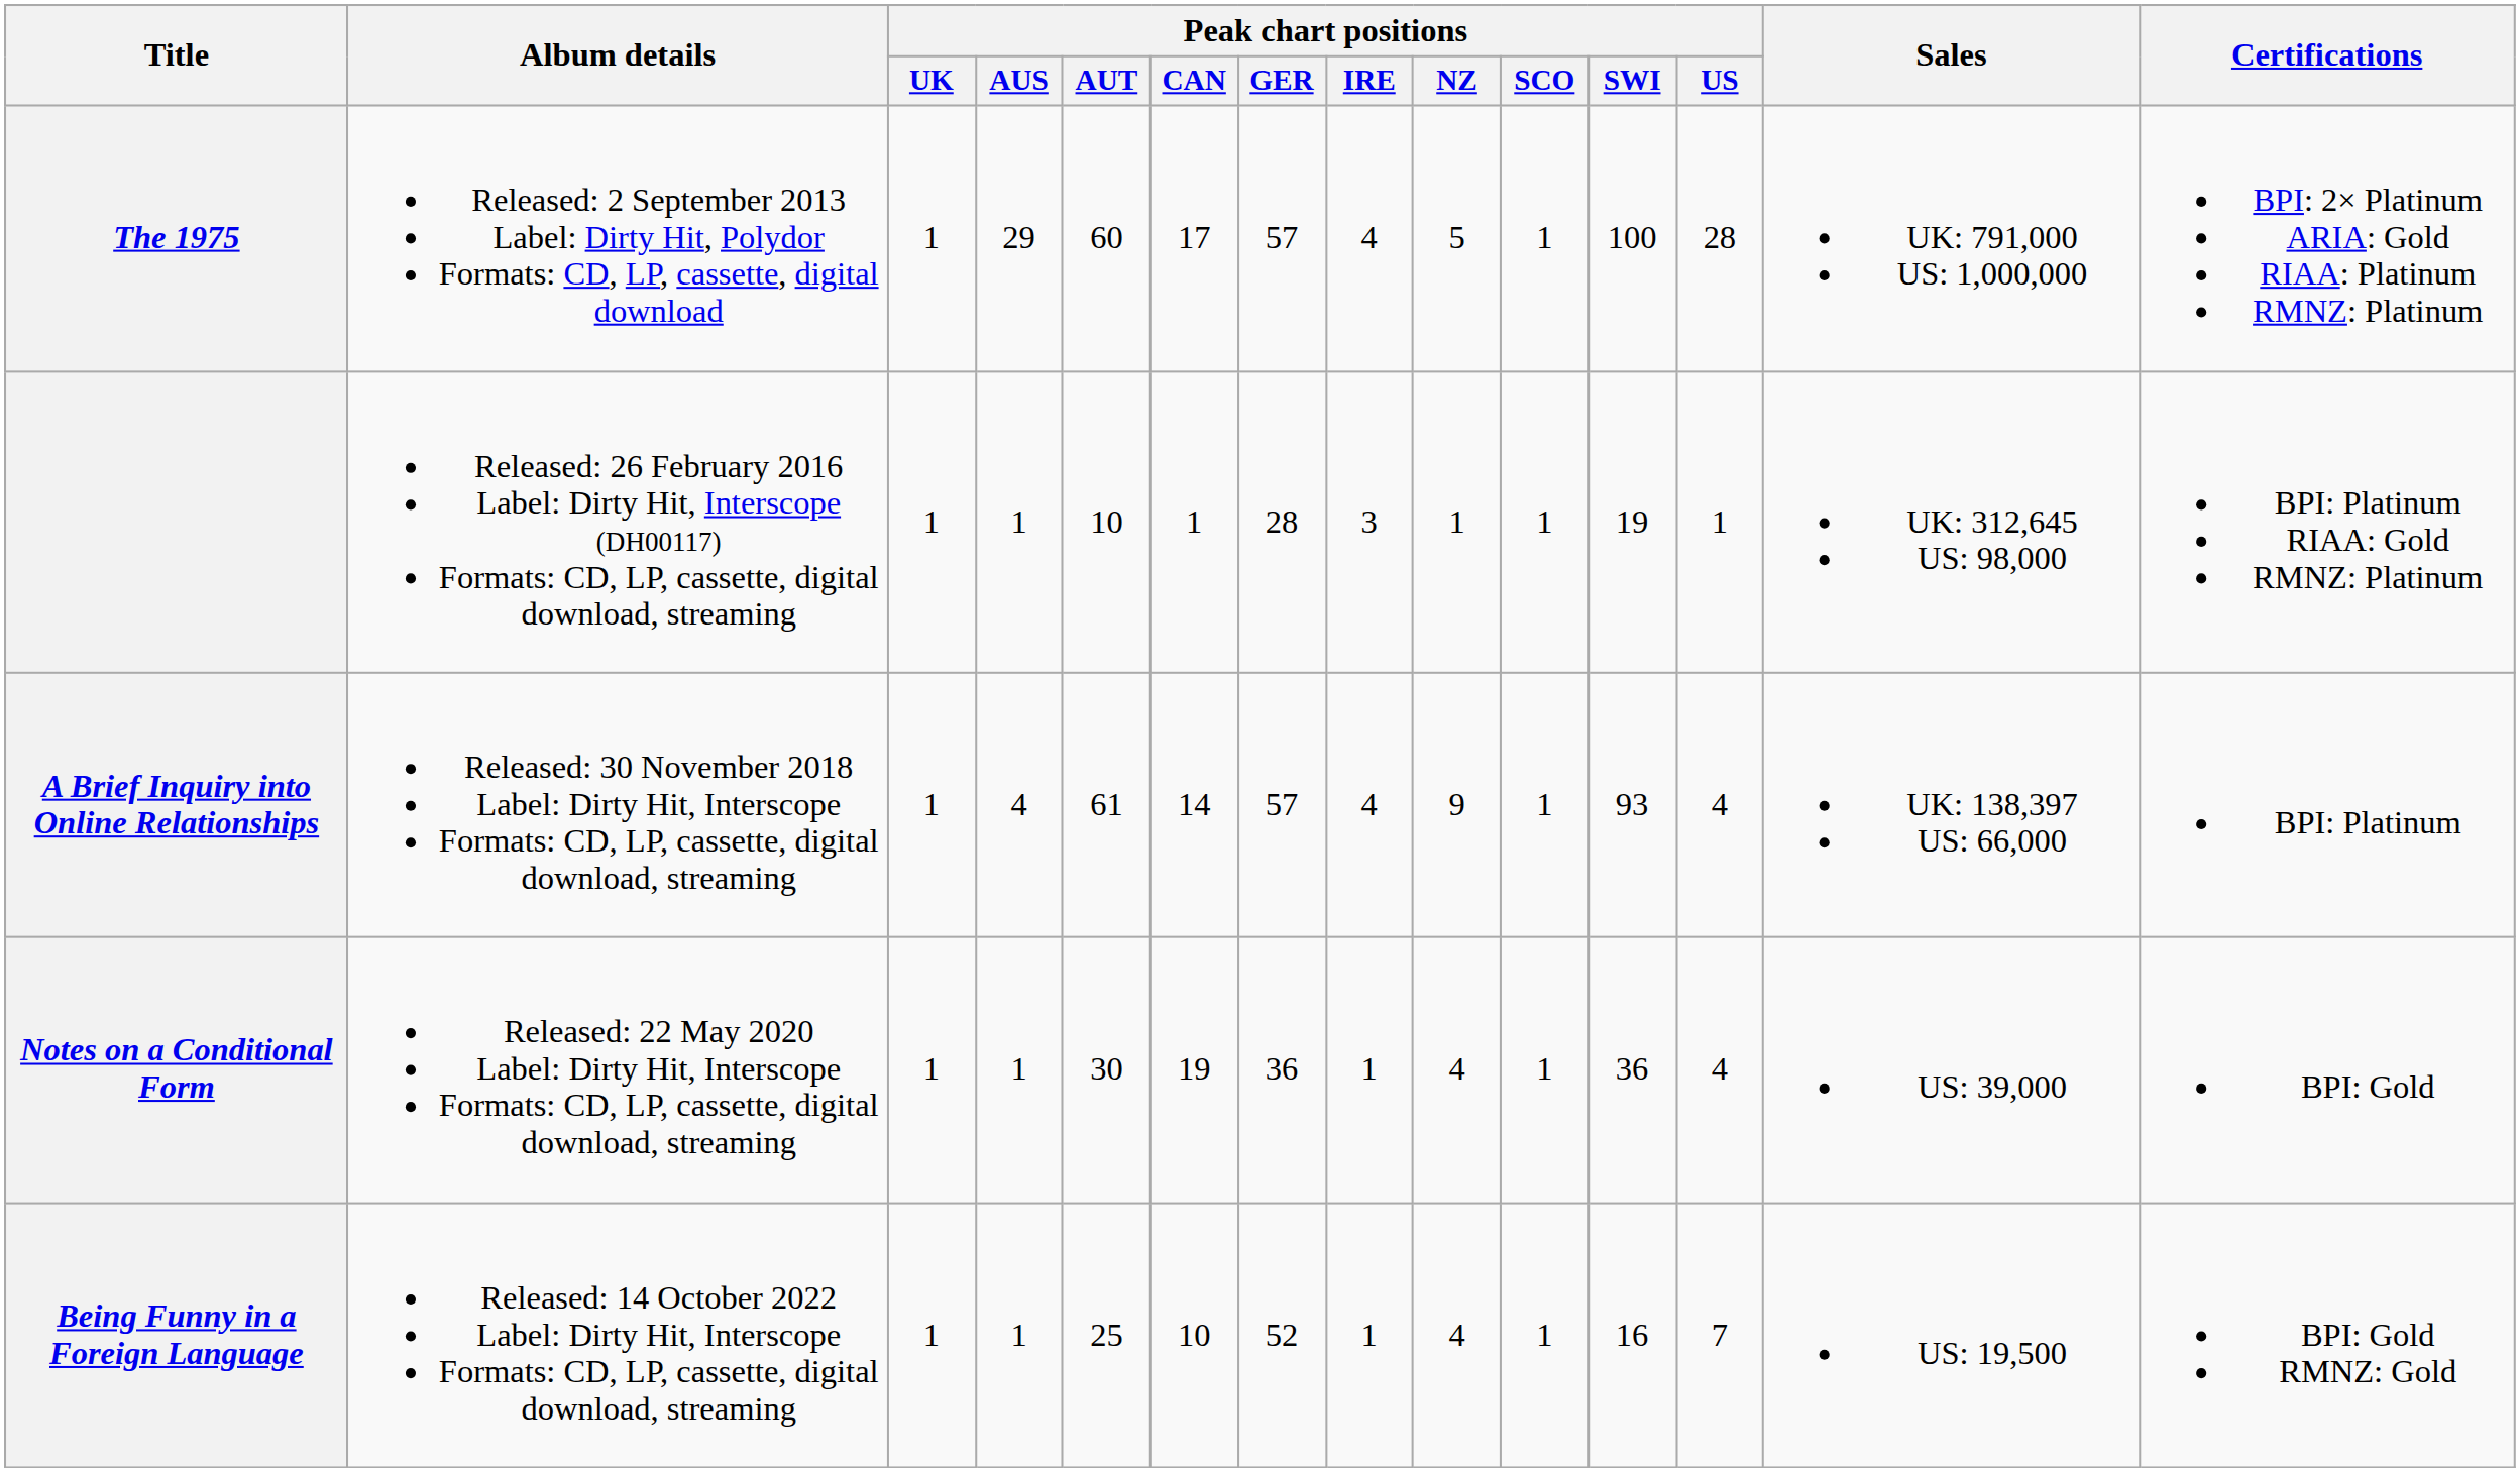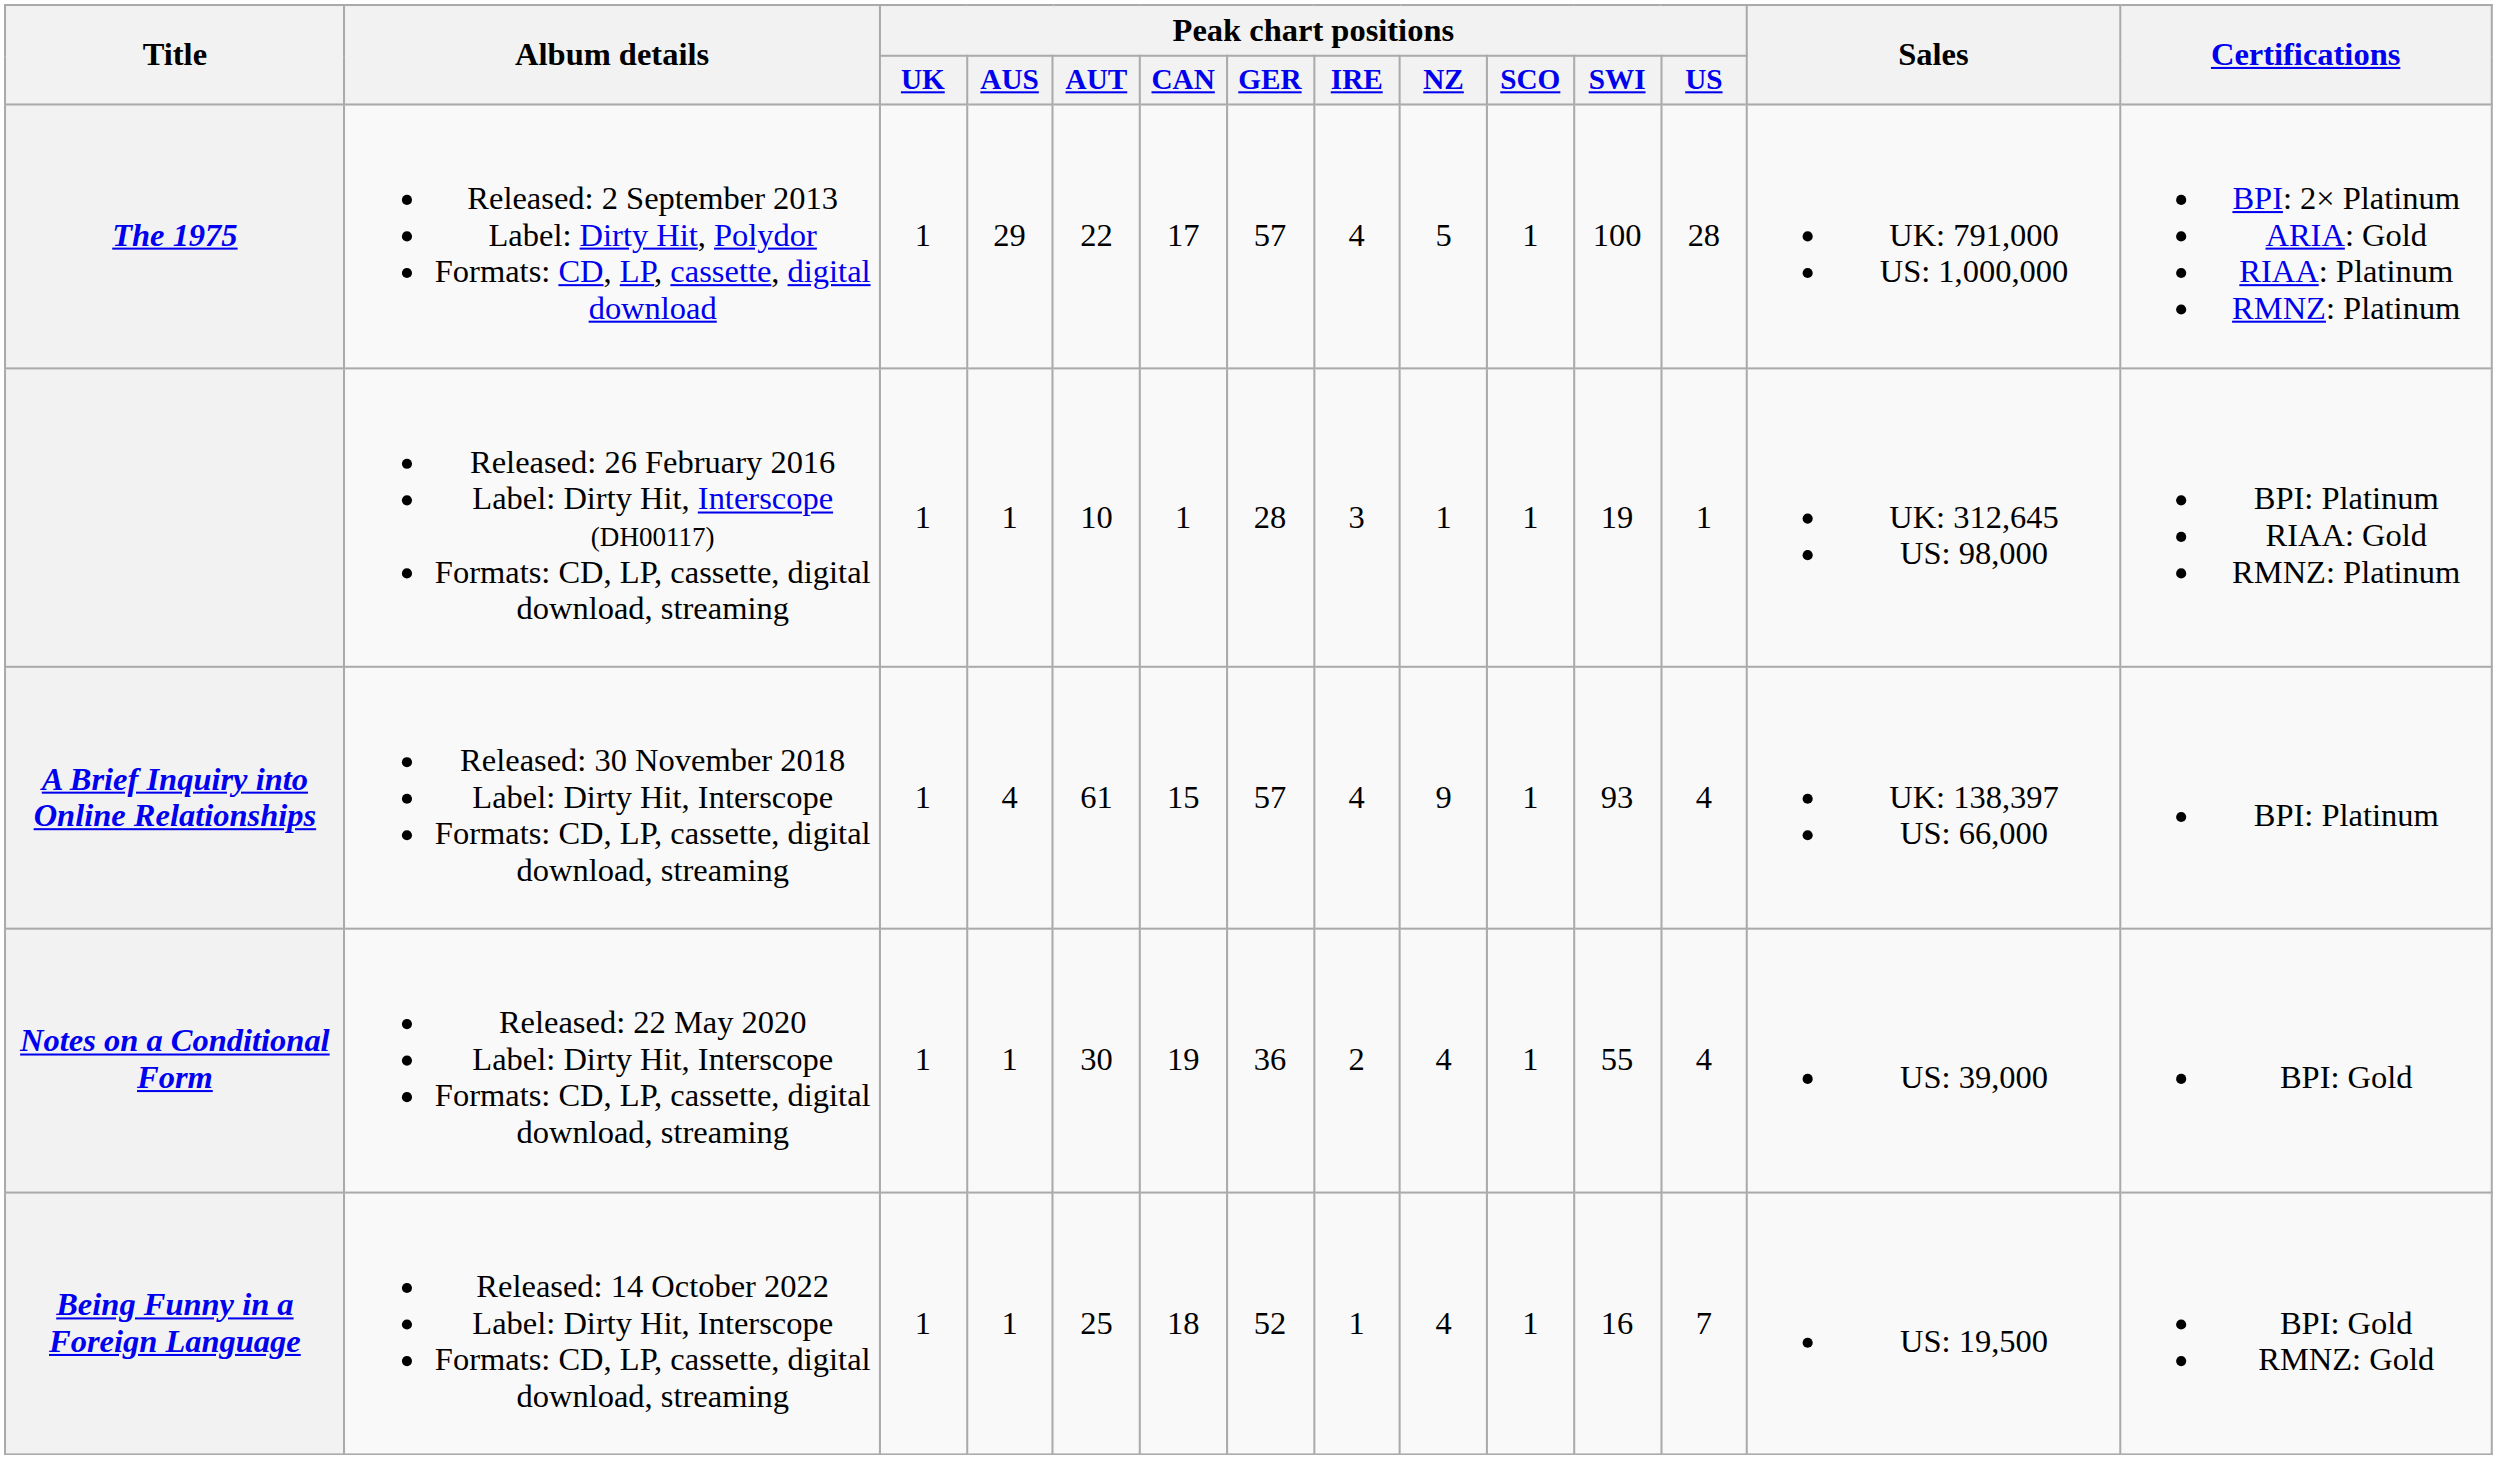 <table class="wikitable plainrowheaders" style="text-align:center;">
 <tr>
 <th scope="col" rowspan="2" style="width:10em;">Title</th>
 <th scope="col" rowspan="2" style="width:16em;">Album details</th>
 <th scope="col" colspan="10">Peak chart positions</th>
 <th scope="col" rowspan="2" style="width:11em;">Sales</th>
 <th scope="col" rowspan="2" style="width:11em;"><a href='#'>Certifications</a></th>
 </tr>
 <tr>
 <th scope="col" style="width:2.5em;font-size:90%;"><a href='#'>UK</a><br></th>
 <th scope="col" style="width:2.5em;font-size:90%;"><a href='#'>AUS</a><br></th>
 <th scope="col" style="width:2.5em;font-size:90%;"><a href='#'>AUT</a><br></th>
 <th scope="col" style="width:2.5em;font-size:90%;"><a href='#'>CAN</a><br></th>
 <th scope="col" style="width:2.5em;font-size:90%;"><a href='#'>GER</a><br></th>
 <th scope="col" style="width:2.5em;font-size:90%;"><a href='#'>IRE</a><br></th>
 <th scope="col" style="width:2.5em;font-size:90%;"><a href='#'>NZ</a><br></th>
 <th scope="col" style="width:2.5em;font-size:90%;"><a href='#'>SCO</a><br></th>
 <th scope="col" style="width:2.5em;font-size:90%;"><a href='#'>SWI</a><br></th>
 <th scope="col" style="width:2.5em;font-size:90%;"><a href='#'>US</a><br></th>
 </tr>
 <tr>
 <th scope="row"><em><a href='#'>The 1975</a></em></th>
 <td><br><ul><li>Released: 2 September 2013</li><li>Label: <a href='#'>Dirty Hit</a>, <a href='#'>Polydor</a> </li><li>Formats: <a href='#'>CD</a>, <a href='#'>LP</a>, <a href='#'>cassette</a>, <a href='#'>digital download</a></li></ul></td>
 <td>1</td>
 <td>29</td>
-<td>60</td>
+<td>22</td>
 <td>17</td>
 <td>57</td>
 <td>4</td>
 <td>5</td>
 <td>1</td>
 <td>100</td>
 <td>28</td>
 <td><br><ul><li>UK: 791,000</li><li>US: 1,000,000</li></ul></td>
 <td><br><ul><li><a href='#'>BPI</a>: 2× Platinum</li><li><a href='#'>ARIA</a>: Gold</li><li><a href='#'>RIAA</a>: Platinum</li><li><a href='#'>RMNZ</a>: Platinum</li></ul></td>
 </tr>
 <tr>
 <th scope="row"><em><a href='#'>  </a></em></th>
 <td><br><ul><li>Released: 26 February 2016</li><li>Label: Dirty Hit, <a href='#'>Interscope</a> <small>(DH00117)</small></li><li>Formats: CD, LP, cassette, digital download, streaming</li></ul></td>
 <td>1</td>
 <td>1</td>
 <td>10</td>
 <td>1</td>
 <td>28</td>
 <td>3</td>
 <td>1</td>
 <td>1</td>
 <td>19</td>
 <td>1</td>
 <td><br><ul><li>UK: 312,645</li><li>US: 98,000</li></ul></td>
 <td><br><ul><li>BPI: Platinum</li><li>RIAA: Gold</li><li>RMNZ: Platinum</li></ul></td>
 </tr>
 <tr>
 <th scope="row"><em><a href='#'>A Brief Inquiry into Online Relationships</a></em></th>
 <td><br><ul><li>Released: 30 November 2018</li><li>Label: Dirty Hit, Interscope </li><li>Formats: CD, LP, cassette, digital download, streaming</li></ul></td>
 <td>1</td>
 <td>4</td>
 <td>61</td>
-<td>14</td>
+<td>15</td>
 <td>57</td>
 <td>4</td>
 <td>9</td>
 <td>1</td>
 <td>93</td>
 <td>4</td>
 <td><br><ul><li>UK: 138,397</li><li>US: 66,000</li></ul></td>
 <td><br><ul><li>BPI: Platinum</li></ul></td>
 </tr>
 <tr>
 <th scope="row"><em><a href='#'>Notes on a Conditional Form</a></em></th>
 <td><br><ul><li>Released: 22 May 2020</li><li>Label: Dirty Hit, Interscope</li><li>Formats: CD, LP, cassette, digital download, streaming</li></ul></td>
 <td>1</td>
 <td>1</td>
 <td>30</td>
 <td>19</td>
 <td>36</td>
-<td>1</td>
+<td>2</td>
 <td>4</td>
 <td>1</td>
-<td>36</td>
+<td>55</td>
 <td>4</td>
 <td><br><ul><li>US: 39,000</li></ul></td>
 <td><br><ul><li>BPI: Gold</li></ul></td>
 </tr>
 <tr>
 <th scope="row"><em><a href='#'>Being Funny in a Foreign Language</a></em></th>
 <td><br><ul><li>Released: 14 October 2022</li><li>Label: Dirty Hit, Interscope</li><li>Formats: CD, LP, cassette, digital download, streaming</li></ul></td>
 <td>1</td>
 <td>1</td>
 <td>25</td>
-<td>10</td>
+<td>18</td>
 <td>52</td>
 <td>1</td>
 <td>4</td>
 <td>1</td>
 <td>16</td>
 <td>7</td>
 <td><br><ul><li>US: 19,500</li></ul></td>
 <td><br><ul><li>BPI: Gold</li><li>RMNZ: Gold</li></ul></td>
 </tr>
 </table>
